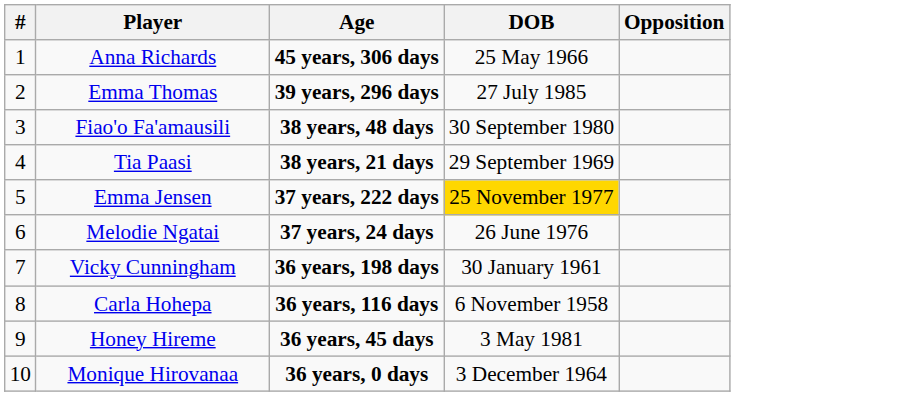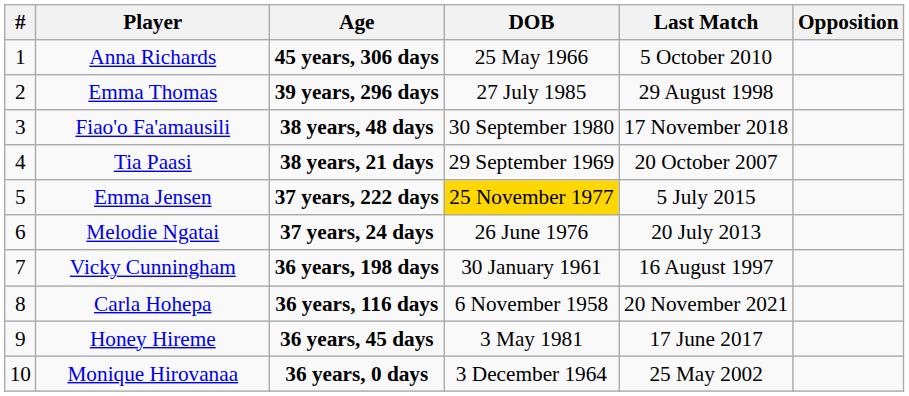 <table class="wikitable sortable" style="font-size:95%; text-align:center;">
 <tr>
 <th>#</th>
 <th style="width:160px;">Player</th>
 <th>Age</th>
 <th>DOB</th>
+<th>Last Match</th>
 <th>Opposition</th>
 </tr>
 <tr>
 <td>1</td>
 <td><a href='#'>Anna Richards</a></td>
 <td><strong>45 years, 306 days</strong></td>
 <td>25 May 1966</td>
+<td>5 October 2010</td>
 <td></td>
 </tr>
 <tr>
 <td>2</td>
 <td><a href='#'>Emma Thomas</a></td>
 <td><strong>39 years, 296 days</strong></td>
 <td>27 July 1985</td>
+<td>29 August 1998</td>
 <td></td>
 </tr>
 <tr>
 <td>3</td>
 <td><a href='#'>Fiao'o Fa'amausili</a></td>
 <td><strong>38 years, 48 days</strong></td>
 <td>30 September 1980</td>
+<td>17 November 2018</td>
 <td></td>
 </tr>
 <tr>
 <td>4</td>
 <td><a href='#'>Tia Paasi</a></td>
 <td><strong>38 years, 21 days</strong></td>
 <td>29 September 1969</td>
+<td>20 October 2007</td>
 <td></td>
 </tr>
 <tr>
 <td>5</td>
 <td><a href='#'>Emma Jensen</a></td>
 <td><strong>37 years, 222 days</strong></td>
 <td style="background: gold;">25 November 1977</td>
+<td>5 July 2015</td>
 <td></td>
 </tr>
 <tr>
 <td>6</td>
 <td><a href='#'>Melodie Ngatai</a></td>
 <td><strong>37 years, 24 days</strong></td>
 <td>26 June 1976</td>
+<td>20 July 2013</td>
 <td></td>
 </tr>
 <tr>
 <td>7</td>
 <td><a href='#'>Vicky Cunningham</a></td>
 <td><strong>36 years, 198 days</strong></td>
 <td>30 January 1961</td>
+<td>16 August 1997</td>
 <td></td>
 </tr>
 <tr>
 <td>8</td>
 <td><a href='#'>Carla Hohepa</a></td>
 <td><strong>36 years, 116 days</strong></td>
 <td>6 November 1958</td>
+<td>20 November 2021</td>
 <td></td>
 </tr>
 <tr>
 <td>9</td>
 <td><a href='#'>Honey Hireme</a></td>
 <td><strong>36 years, 45 days</strong></td>
 <td>3 May 1981</td>
+<td>17 June 2017</td>
 <td></td>
 </tr>
 <tr>
 <td>10</td>
 <td><a href='#'>Monique Hirovanaa</a></td>
 <td><strong>36 years, 0 days</strong></td>
 <td>3 December 1964</td>
+<td>25 May 2002</td>
 <td></td>
 </tr>
 </table>
